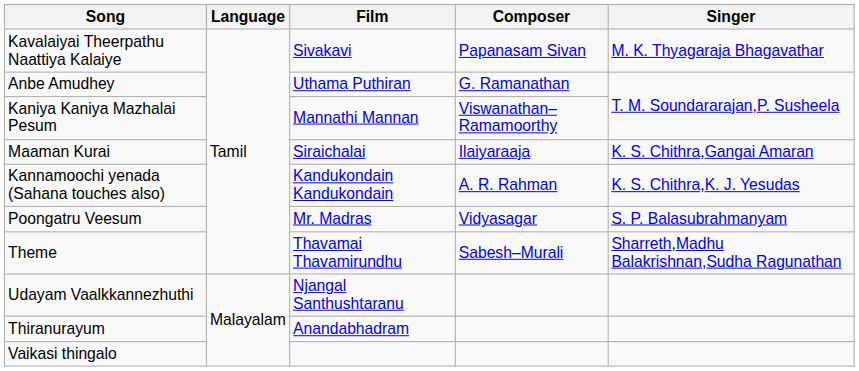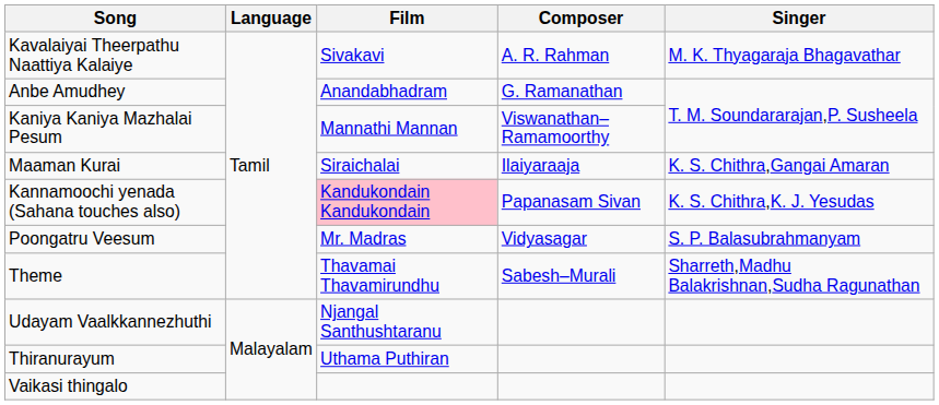 <table class="wikitable">
 <tr>
 <th>Song</th>
 <th>Language</th>
 <th>Film</th>
 <th>Composer</th>
 <th>Singer</th>
 </tr>
 <tr>
 <td>Kavalaiyai Theerpathu Naattiya Kalaiye</td>
 <td rowspan=7>Tamil</td>
 <td><a href='#'>Sivakavi</a></td>
-<td><a href='#'>Papanasam Sivan</a></td>
+<td><a href='#'>A. R. Rahman</a></td>
 <td><a href='#'>M. K. Thyagaraja Bhagavathar</a></td>
 </tr>
 <tr>
 <td>Anbe Amudhey</td>
-<td><a href='#'>Uthama Puthiran</a></td>
+<td><a href='#'>Anandabhadram</a></td>
 <td><a href='#'>G. Ramanathan</a></td>
 <td rowspan=2><a href='#'>T. M. Soundararajan</a>,<a href='#'>P. Susheela</a></td>
 </tr>
 <tr>
 <td>Kaniya Kaniya Mazhalai Pesum</td>
 <td><a href='#'>Mannathi Mannan</a></td>
 <td><a href='#'>Viswanathan–Ramamoorthy</a></td>
 </tr>
 <tr>
 <td>Maaman Kurai</td>
 <td><a href='#'>Siraichalai</a></td>
 <td><a href='#'>Ilaiyaraaja</a></td>
 <td><a href='#'>K. S. Chithra</a>,<a href='#'>Gangai Amaran</a></td>
 </tr>
 <tr>
 <td>Kannamoochi yenada<br>(Sahana touches also)</td>
-<td><a href='#'>Kandukondain Kandukondain</a></td>
-<td><a href='#'>A. R. Rahman</a></td>
+<td style="background: pink;"><a href='#'>Kandukondain Kandukondain</a></td>
+<td><a href='#'>Papanasam Sivan</a></td>
 <td><a href='#'>K. S. Chithra</a>,<a href='#'>K. J. Yesudas</a></td>
 </tr>
 <tr>
 <td>Poongatru Veesum</td>
 <td><a href='#'>Mr. Madras</a></td>
 <td><a href='#'>Vidyasagar</a></td>
 <td><a href='#'>S. P. Balasubrahmanyam</a></td>
 </tr>
 <tr>
 <td>Theme</td>
 <td><a href='#'>Thavamai Thavamirundhu</a></td>
 <td><a href='#'>Sabesh–Murali</a></td>
 <td><a href='#'>Sharreth</a>,<a href='#'>Madhu Balakrishnan</a>,<a href='#'>Sudha Ragunathan</a></td>
 </tr>
 <tr>
 <td>Udayam Vaalkkannezhuthi</td>
 <td rowspan=3>Malayalam</td>
 <td><a href='#'>Njangal Santhushtaranu</a></td>
 <td></td>
 <td></td>
 </tr>
 <tr>
 <td>Thiranurayum</td>
-<td><a href='#'>Anandabhadram</a></td>
+<td><a href='#'>Uthama Puthiran</a></td>
 <td></td>
 <td></td>
 </tr>
 <tr>
 <td>Vaikasi thingalo</td>
 <td></td>
 <td></td>
 <td></td>
 </tr>
 </table>
